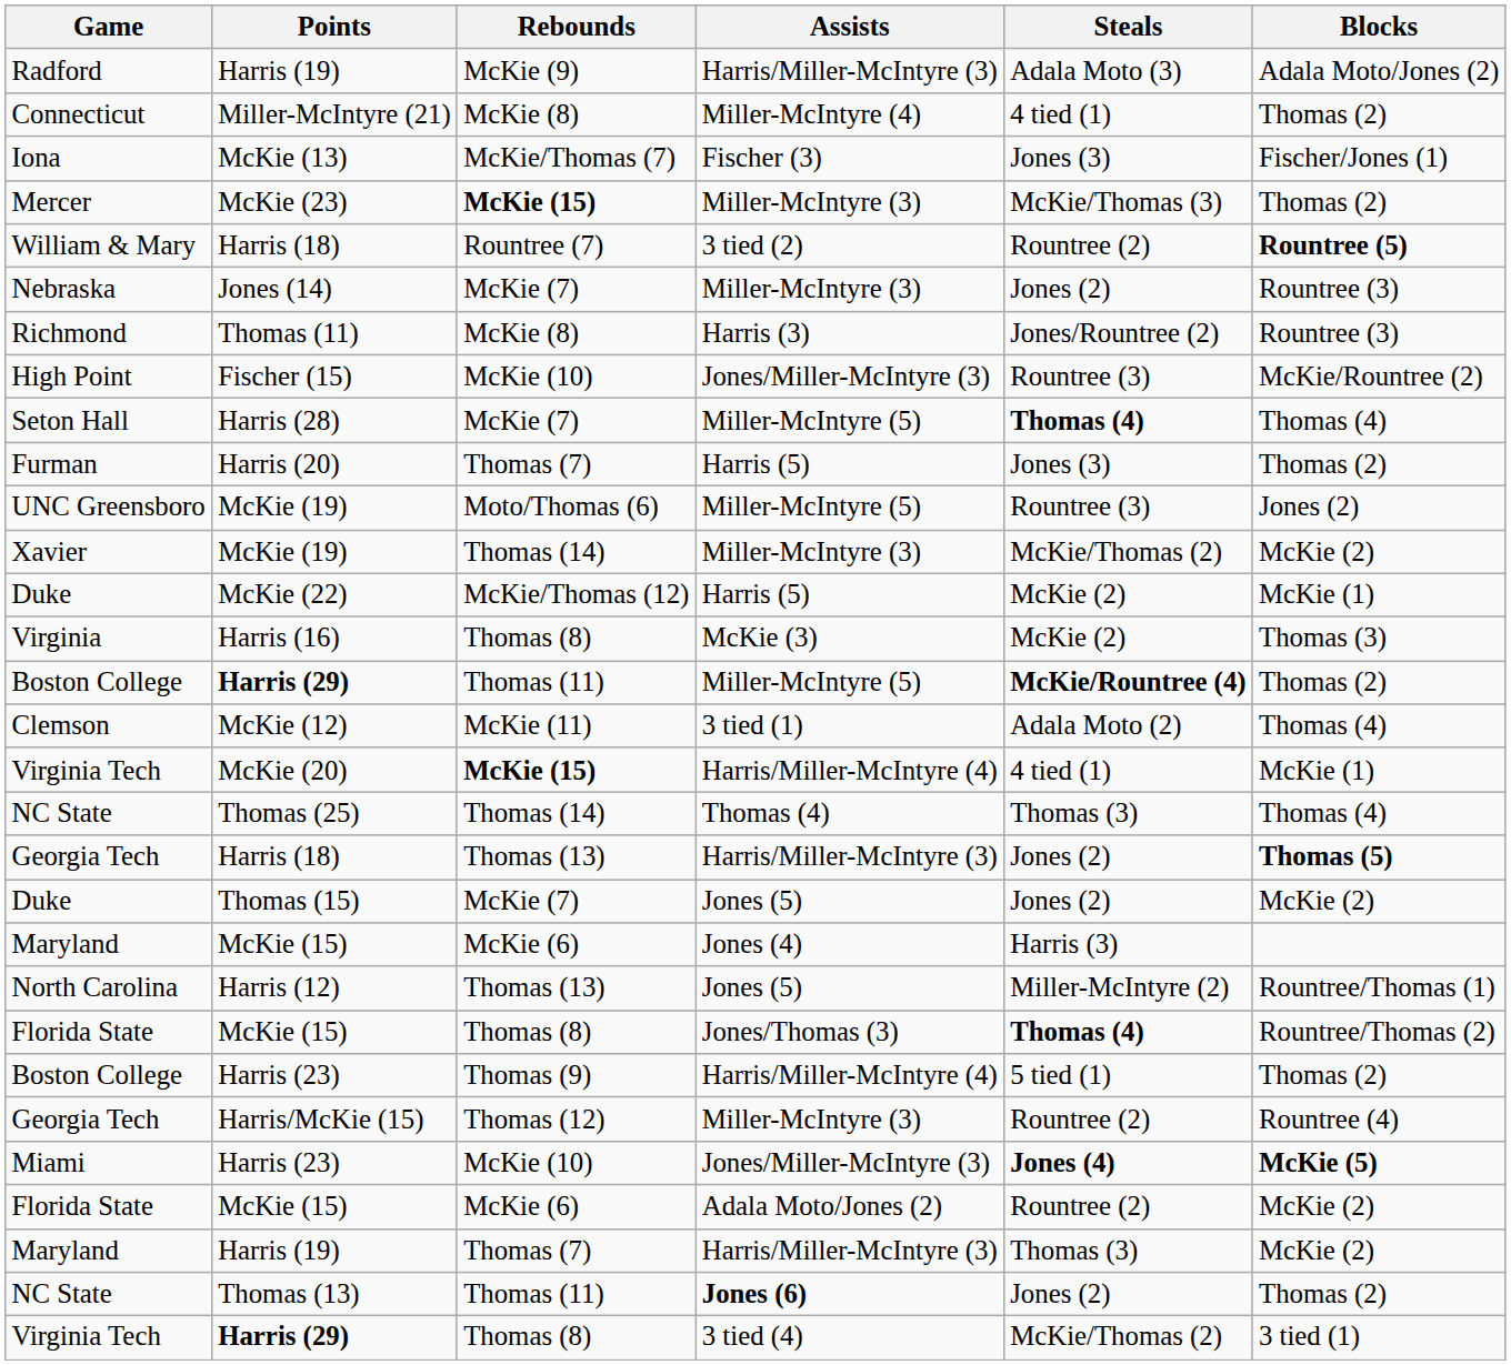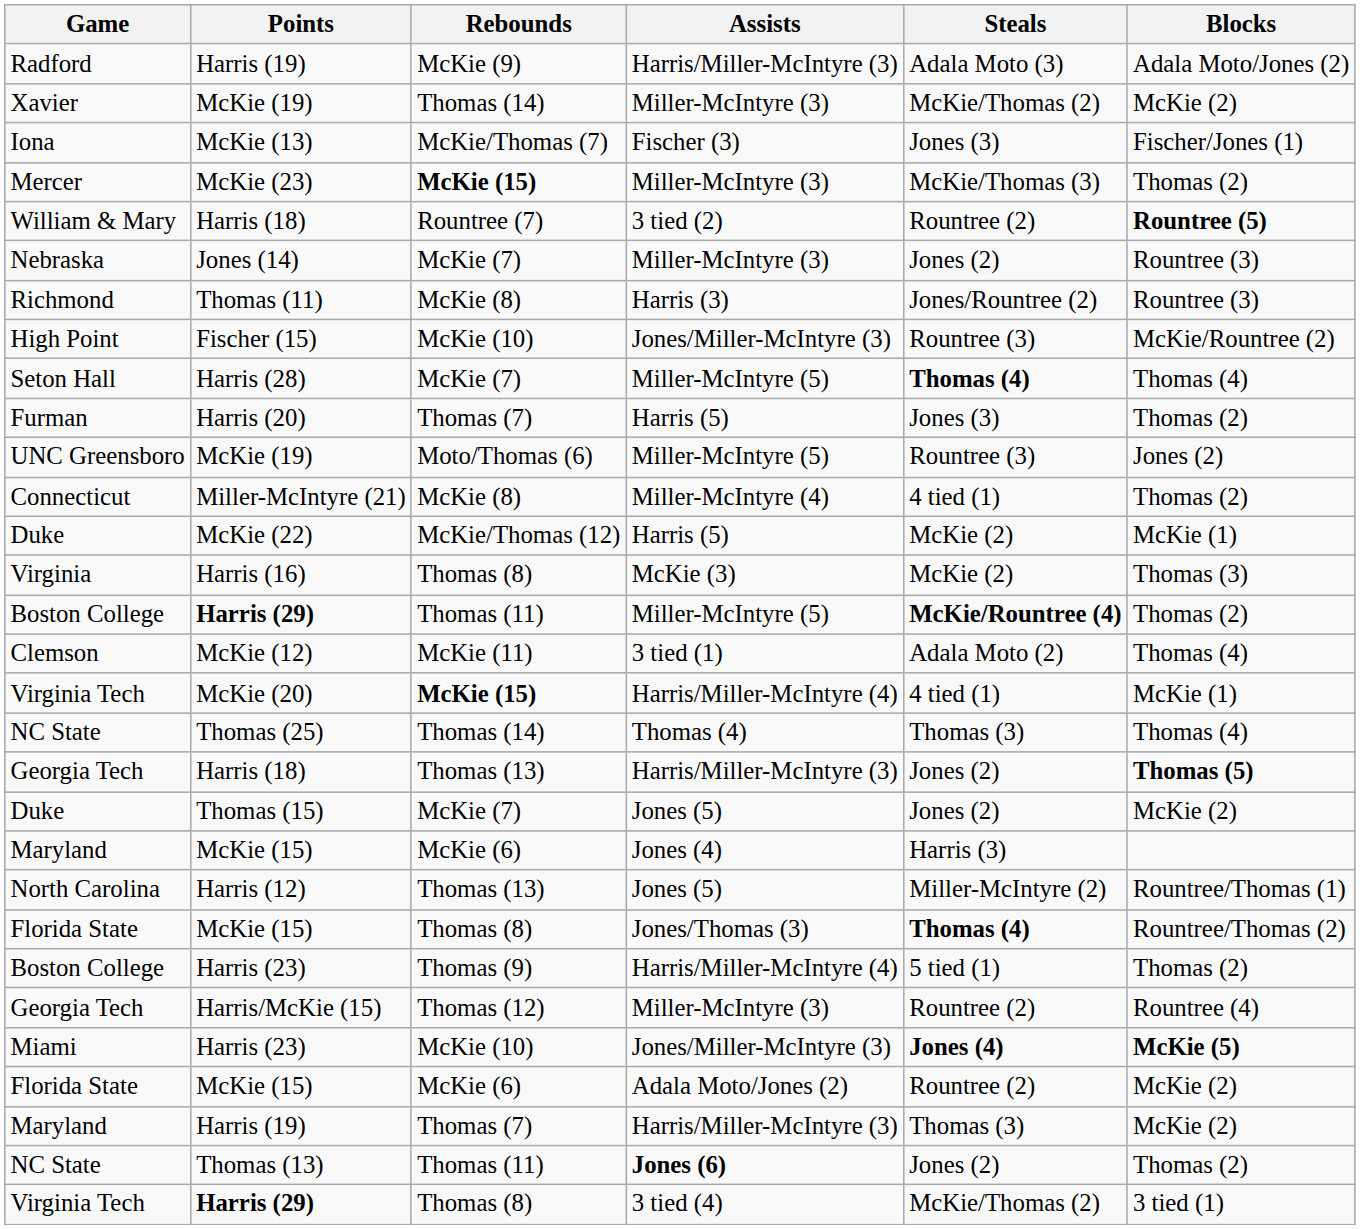 <table class="wikitable">
 <tr>
 <th>Game</th>
 <th>Points</th>
 <th>Rebounds</th>
 <th>Assists</th>
 <th>Steals</th>
 <th>Blocks</th>
 </tr>
 <tr>
 <td>Radford</td>
 <td>Harris (19)</td>
 <td>McKie (9)</td>
 <td>Harris/Miller-McIntyre (3)</td>
 <td>Adala Moto (3)</td>
 <td>Adala Moto/Jones (2)</td>
 </tr>
 <tr>
-<td>Connecticut</td>
-<td>Miller-McIntyre (21)</td>
-<td>McKie (8)</td>
-<td>Miller-McIntyre (4)</td>
-<td>4 tied (1)</td>
-<td>Thomas (2)</td>
+<td>Xavier</td>
+<td>McKie (19)</td>
+<td>Thomas (14)</td>
+<td>Miller-McIntyre (3)</td>
+<td>McKie/Thomas (2)</td>
+<td>McKie (2)</td>
 </tr>
 <tr>
 <td>Iona</td>
 <td>McKie (13)</td>
 <td>McKie/Thomas (7)</td>
 <td>Fischer (3)</td>
 <td>Jones (3)</td>
 <td>Fischer/Jones (1)</td>
 </tr>
 <tr>
 <td>Mercer</td>
 <td>McKie (23)</td>
 <td><strong>McKie (15)</strong></td>
 <td>Miller-McIntyre (3)</td>
 <td>McKie/Thomas (3)</td>
 <td>Thomas (2)</td>
 </tr>
 <tr>
 <td>William & Mary</td>
 <td>Harris (18)</td>
 <td>Rountree (7)</td>
 <td>3 tied (2)</td>
 <td>Rountree (2)</td>
 <td><strong>Rountree (5)</strong></td>
 </tr>
 <tr>
 <td>Nebraska</td>
 <td>Jones (14)</td>
 <td>McKie (7)</td>
 <td>Miller-McIntyre (3)</td>
 <td>Jones (2)</td>
 <td>Rountree (3)</td>
 </tr>
 <tr>
 <td>Richmond</td>
 <td>Thomas (11)</td>
 <td>McKie (8)</td>
 <td>Harris (3)</td>
 <td>Jones/Rountree (2)</td>
 <td>Rountree (3)</td>
 </tr>
 <tr>
 <td>High Point</td>
 <td>Fischer (15)</td>
 <td>McKie (10)</td>
 <td>Jones/Miller-McIntyre (3)</td>
 <td>Rountree (3)</td>
 <td>McKie/Rountree (2)</td>
 </tr>
 <tr>
 <td>Seton Hall</td>
 <td>Harris (28)</td>
 <td>McKie (7)</td>
 <td>Miller-McIntyre (5)</td>
 <td><strong>Thomas (4)</strong></td>
 <td>Thomas (4)</td>
 </tr>
 <tr>
 <td>Furman</td>
 <td>Harris (20)</td>
 <td>Thomas (7)</td>
 <td>Harris (5)</td>
 <td>Jones (3)</td>
 <td>Thomas (2)</td>
 </tr>
 <tr>
 <td>UNC Greensboro</td>
 <td>McKie (19)</td>
 <td>Moto/Thomas (6)</td>
 <td>Miller-McIntyre (5)</td>
 <td>Rountree (3)</td>
 <td>Jones (2)</td>
 </tr>
 <tr>
-<td>Xavier</td>
-<td>McKie (19)</td>
-<td>Thomas (14)</td>
-<td>Miller-McIntyre (3)</td>
-<td>McKie/Thomas (2)</td>
-<td>McKie (2)</td>
+<td>Connecticut</td>
+<td>Miller-McIntyre (21)</td>
+<td>McKie (8)</td>
+<td>Miller-McIntyre (4)</td>
+<td>4 tied (1)</td>
+<td>Thomas (2)</td>
 </tr>
 <tr>
 <td>Duke</td>
 <td>McKie (22)</td>
 <td>McKie/Thomas (12)</td>
 <td>Harris (5)</td>
 <td>McKie (2)</td>
 <td>McKie (1)</td>
 </tr>
 <tr>
 <td>Virginia</td>
 <td>Harris (16)</td>
 <td>Thomas (8)</td>
 <td>McKie (3)</td>
 <td>McKie (2)</td>
 <td>Thomas (3)</td>
 </tr>
 <tr>
 <td>Boston College</td>
 <td><strong>Harris (29)</strong></td>
 <td>Thomas (11)</td>
 <td>Miller-McIntyre (5)</td>
 <td><strong>McKie/Rountree (4)</strong></td>
 <td>Thomas (2)</td>
 </tr>
 <tr>
 <td>Clemson</td>
 <td>McKie (12)</td>
 <td>McKie (11)</td>
 <td>3 tied (1)</td>
 <td>Adala Moto (2)</td>
 <td>Thomas (4)</td>
 </tr>
 <tr>
 <td>Virginia Tech</td>
 <td>McKie (20)</td>
 <td><strong>McKie (15)</strong></td>
 <td>Harris/Miller-McIntyre (4)</td>
 <td>4 tied (1)</td>
 <td>McKie (1)</td>
 </tr>
 <tr>
 <td>NC State</td>
 <td>Thomas (25)</td>
 <td>Thomas (14)</td>
 <td>Thomas (4)</td>
 <td>Thomas (3)</td>
 <td>Thomas (4)</td>
 </tr>
 <tr>
 <td>Georgia Tech</td>
 <td>Harris (18)</td>
 <td>Thomas (13)</td>
 <td>Harris/Miller-McIntyre (3)</td>
 <td>Jones (2)</td>
 <td><strong>Thomas (5)</strong></td>
 </tr>
 <tr>
 <td>Duke</td>
 <td>Thomas (15)</td>
 <td>McKie (7)</td>
 <td>Jones (5)</td>
 <td>Jones (2)</td>
 <td>McKie (2)</td>
 </tr>
 <tr>
 <td>Maryland</td>
 <td>McKie (15)</td>
 <td>McKie (6)</td>
 <td>Jones (4)</td>
 <td>Harris (3)</td>
 <td></td>
 </tr>
 <tr>
 <td>North Carolina</td>
 <td>Harris (12)</td>
 <td>Thomas (13)</td>
 <td>Jones (5)</td>
 <td>Miller-McIntyre (2)</td>
 <td>Rountree/Thomas (1)</td>
 </tr>
 <tr>
 <td>Florida State</td>
 <td>McKie (15)</td>
 <td>Thomas (8)</td>
 <td>Jones/Thomas (3)</td>
 <td><strong>Thomas (4)</strong></td>
 <td>Rountree/Thomas (2)</td>
 </tr>
 <tr>
 <td>Boston College</td>
 <td>Harris (23)</td>
 <td>Thomas (9)</td>
 <td>Harris/Miller-McIntyre (4)</td>
 <td>5 tied (1)</td>
 <td>Thomas (2)</td>
 </tr>
 <tr>
 <td>Georgia Tech</td>
 <td>Harris/McKie (15)</td>
 <td>Thomas (12)</td>
 <td>Miller-McIntyre (3)</td>
 <td>Rountree (2)</td>
 <td>Rountree (4)</td>
 </tr>
 <tr>
 <td>Miami</td>
 <td>Harris (23)</td>
 <td>McKie (10)</td>
 <td>Jones/Miller-McIntyre (3)</td>
 <td><strong>Jones (4)</strong></td>
 <td><strong>McKie (5)</strong></td>
 </tr>
 <tr>
 <td>Florida State</td>
 <td>McKie (15)</td>
 <td>McKie (6)</td>
 <td>Adala Moto/Jones (2)</td>
 <td>Rountree (2)</td>
 <td>McKie (2)</td>
 </tr>
 <tr>
 <td>Maryland</td>
 <td>Harris (19)</td>
 <td>Thomas (7)</td>
 <td>Harris/Miller-McIntyre (3)</td>
 <td>Thomas (3)</td>
 <td>McKie (2)</td>
 </tr>
 <tr>
 <td>NC State</td>
 <td>Thomas (13)</td>
 <td>Thomas (11)</td>
 <td><strong>Jones (6)</strong></td>
 <td>Jones (2)</td>
 <td>Thomas (2)</td>
 </tr>
 <tr>
 <td>Virginia Tech</td>
 <td><strong>Harris (29)</strong></td>
 <td>Thomas (8)</td>
 <td>3 tied (4)</td>
 <td>McKie/Thomas (2)</td>
 <td>3 tied (1)</td>
 </tr>
 </table>
